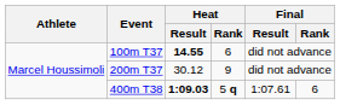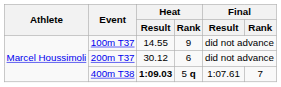 <table class="wikitable">
 <tr>
 <th rowspan="2">Athlete</th>
 <th rowspan="2">Event</th>
 <th colspan="2">Heat</th>
 <th colspan="2">Final</th>
 </tr>
 <tr>
 <th>Result</th>
 <th>Rank</th>
 <th>Result</th>
 <th>Rank</th>
 </tr>
 <tr align=center>
 <td align=left rowspan=3><a href='#'>Marcel Houssimoli</a></td>
 <td align=left><a href='#'>100m T37</a></td>
-<td><strong>14.55</strong></td>
-<td>6</td>
+<td>14.55</td>
+<td>9</td>
 <td colspan=2>did not advance</td>
 </tr>
 <tr align=center>
 <td align=left><a href='#'>200m T37</a></td>
 <td>30.12</td>
-<td>9</td>
+<td>6</td>
 <td colspan="2">did not advance</td>
 </tr>
 <tr align=center>
 <td align=left><a href='#'>400m T38</a></td>
 <td><strong>1:09.03</strong></td>
 <td>5 <strong>q</strong></td>
 <td>1:07.61</td>
-<td>6</td>
+<td>7</td>
 </tr>
 </table>
